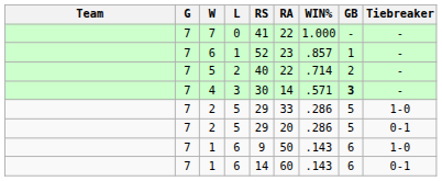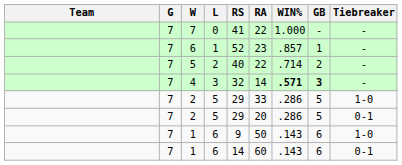 <table class="wikitable" style="text-align:center; font-size:90%;">
 <tr>
 <th width=170>Team</th>
 <th width=20>G</th>
 <th width=20>W</th>
 <th width=20>L</th>
 <th width=20>RS</th>
 <th width=20>RA</th>
 <th width=20>WIN%</th>
 <th width=20>GB</th>
 <th width=40>Tiebreaker</th>
 </tr>
 <tr style="background:#cfc;">
 <td align=left></td>
 <td>7</td>
 <td>7</td>
 <td>0</td>
 <td>41</td>
 <td>22</td>
 <td>1.000</td>
 <td>-</td>
 <td>-</td>
 </tr>
 <tr style="background:#cfc;">
 <td align=left></td>
 <td>7</td>
 <td>6</td>
 <td>1</td>
 <td>52</td>
 <td>23</td>
 <td>.857</td>
 <td>1</td>
 <td>-</td>
 </tr>
 <tr style="background:#cfc;">
 <td align=left></td>
 <td>7</td>
 <td>5</td>
 <td>2</td>
 <td>40</td>
 <td>22</td>
 <td>.714</td>
 <td>2</td>
 <td>-</td>
 </tr>
 <tr style="background:#cfc;">
 <td align=left></td>
 <td>7</td>
 <td>4</td>
 <td>3</td>
-<td>30</td>
+<td>32</td>
 <td>14</td>
-<td>.571</td>
+<td><strong>.571</strong></td>
 <td><strong>3</strong></td>
 <td>-</td>
 </tr>
 <tr>
 <td align=left></td>
 <td>7</td>
 <td>2</td>
 <td>5</td>
 <td>29</td>
 <td>33</td>
 <td>.286</td>
 <td>5</td>
 <td>1-0</td>
 </tr>
 <tr>
 <td align=left></td>
 <td>7</td>
 <td>2</td>
 <td>5</td>
 <td>29</td>
 <td>20</td>
 <td>.286</td>
 <td>5</td>
 <td>0-1</td>
 </tr>
 <tr>
 <td align=left></td>
 <td>7</td>
 <td>1</td>
 <td>6</td>
 <td>9</td>
 <td>50</td>
 <td>.143</td>
 <td>6</td>
 <td>1-0</td>
 </tr>
 <tr>
 <td align=left></td>
 <td>7</td>
 <td>1</td>
 <td>6</td>
 <td>14</td>
 <td>60</td>
 <td>.143</td>
 <td>6</td>
 <td>0-1</td>
 </tr>
 </table>
